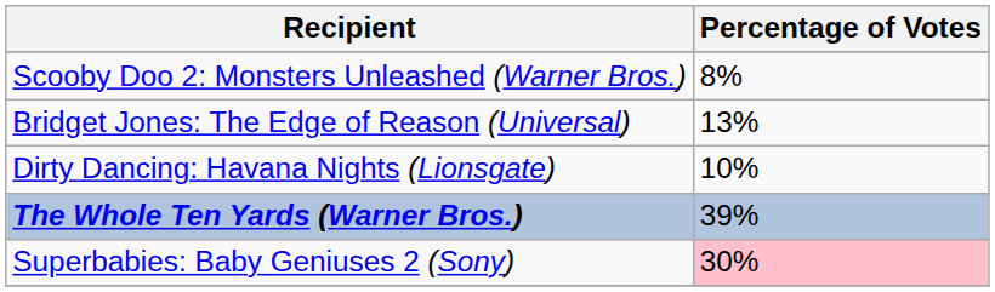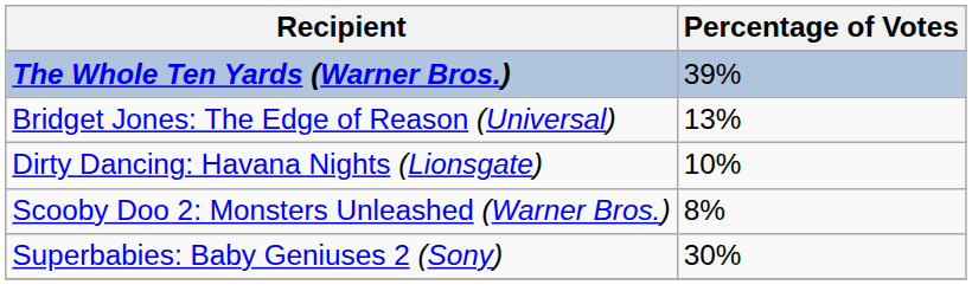 <table class="wikitable sortable plainrowheaders" align="centre">
 <tr>
 <th>Recipient</th>
 <th>Percentage of Votes</th>
 </tr>
 <tr>
 </tr>
-<tr>
-<td></em><a href='#'>Scooby Doo 2: Monsters Unleashed</a><em> (<a href='#'>Warner Bros.</a>)</td>
-<td>8%</td>
+<tr style="background:#B0C4DE;">
+<td><strong><em><a href='#'>The Whole Ten Yards</a><em> (<a href='#'>Warner Bros.</a>)<strong></td>
+<td></strong>39%<strong></td>
 </tr>
 <tr>
 <td></em><a href='#'>Bridget Jones: The Edge of Reason</a><em> (<a href='#'>Universal</a>)</td>
 <td>13%</td>
 </tr>
 <tr>
 <td></em><a href='#'>Dirty Dancing: Havana Nights</a><em> (<a href='#'>Lionsgate</a>)</td>
 <td>10%</td>
 </tr>
-<tr style="background:#B0C4DE;">
-<td><strong><em><a href='#'>The Whole Ten Yards</a><em> (<a href='#'>Warner Bros.</a>)<strong></td>
-<td></strong>39%<strong></td>
+<tr>
+<td></em><a href='#'>Scooby Doo 2: Monsters Unleashed</a><em> (<a href='#'>Warner Bros.</a>)</td>
+<td>8%</td>
 </tr>
 <tr>
 <td></em><a href='#'>Superbabies: Baby Geniuses 2</a><em> (<a href='#'>Sony</a>)</td>
-<td style="background: pink;">30%</td>
+<td>30%</td>
 </tr>
 <tr>
 </tr>
 </table>
